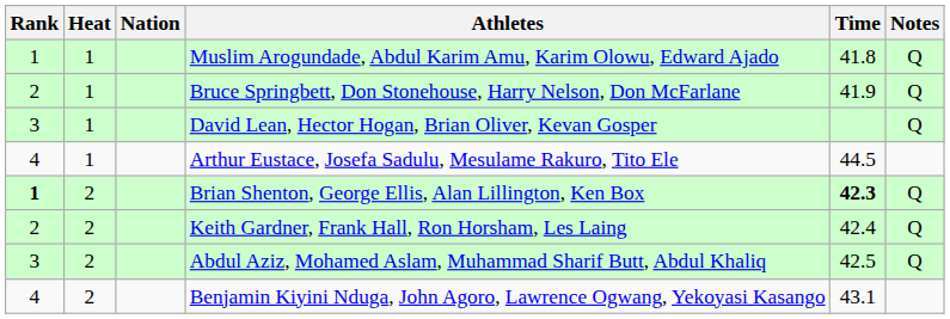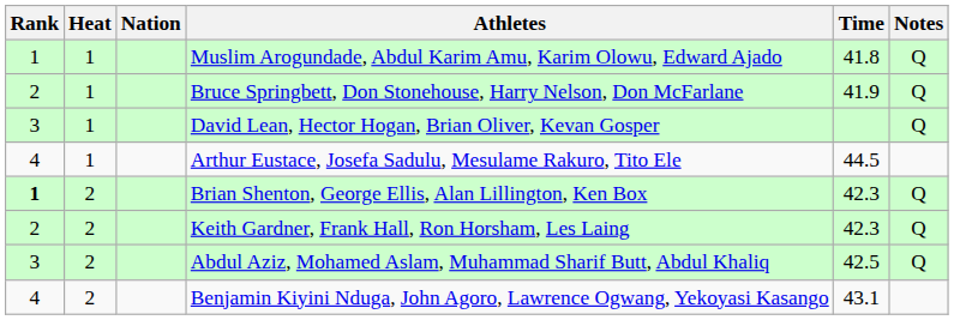 <table class="wikitable sortable" style="text-align:center;font-size:95%">
 <tr>
 <th>Rank</th>
 <th>Heat</th>
 <th>Nation</th>
 <th>Athletes</th>
 <th>Time</th>
 <th>Notes</th>
 </tr>
 <tr bgcolor=ccffcc>
 <td>1</td>
 <td>1</td>
 <td align=left></td>
 <td align=left><a href='#'>Muslim Arogundade</a>, <a href='#'>Abdul Karim Amu</a>, <a href='#'>Karim Olowu</a>, <a href='#'>Edward Ajado</a></td>
 <td>41.8</td>
 <td>Q</td>
 </tr>
 <tr bgcolor=ccffcc>
 <td>2</td>
 <td>1</td>
 <td align=left></td>
 <td align=left><a href='#'>Bruce Springbett</a>, <a href='#'>Don Stonehouse</a>, <a href='#'>Harry Nelson</a>, <a href='#'>Don McFarlane</a></td>
 <td>41.9</td>
 <td>Q</td>
 </tr>
 <tr bgcolor=ccffcc>
 <td>3</td>
 <td>1</td>
 <td align=left></td>
 <td align=left><a href='#'>David Lean</a>, <a href='#'>Hector Hogan</a>, <a href='#'>Brian Oliver</a>, <a href='#'>Kevan Gosper</a></td>
 <td></td>
 <td>Q</td>
 </tr>
 <tr>
 <td>4</td>
 <td>1</td>
 <td align=left></td>
 <td align=left><a href='#'>Arthur Eustace</a>, <a href='#'>Josefa Sadulu</a>, <a href='#'>Mesulame Rakuro</a>, <a href='#'>Tito Ele</a></td>
 <td>44.5</td>
 <td></td>
 </tr>
 <tr bgcolor=ccffcc>
 <td><strong>1</strong></td>
 <td>2</td>
 <td align=left></td>
 <td align=left><a href='#'>Brian Shenton</a>, <a href='#'>George Ellis</a>, <a href='#'>Alan Lillington</a>, <a href='#'>Ken Box</a></td>
-<td><strong>42.3</strong></td>
+<td>42.3</td>
 <td>Q</td>
 </tr>
 <tr bgcolor=ccffcc>
 <td>2</td>
 <td>2</td>
 <td align=left></td>
 <td align=left><a href='#'>Keith Gardner</a>, <a href='#'>Frank Hall</a>, <a href='#'>Ron Horsham</a>, <a href='#'>Les Laing</a></td>
-<td>42.4</td>
+<td>42.3</td>
 <td>Q</td>
 </tr>
 <tr bgcolor=ccffcc>
 <td>3</td>
 <td>2</td>
 <td align=left></td>
 <td align=left><a href='#'>Abdul Aziz</a>, <a href='#'>Mohamed Aslam</a>, <a href='#'>Muhammad Sharif Butt</a>, <a href='#'>Abdul Khaliq</a></td>
 <td>42.5</td>
 <td>Q</td>
 </tr>
 <tr>
 <td>4</td>
 <td>2</td>
 <td align=left></td>
 <td align=left><a href='#'>Benjamin Kiyini Nduga</a>, <a href='#'>John Agoro</a>, <a href='#'>Lawrence Ogwang</a>, <a href='#'>Yekoyasi Kasango</a></td>
 <td>43.1</td>
 <td></td>
 </tr>
 </table>
